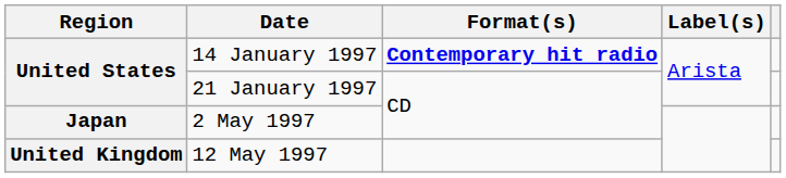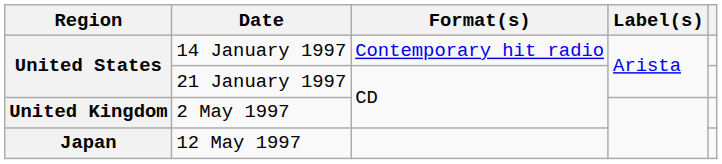 <table class="wikitable plainrowheaders">
 <tr>
 <th scope="col">Region</th>
 <th scope="col">Date</th>
 <th scope="col">Format(s)</th>
 <th scope="col">Label(s)</th>
 <th scope="col"></th>
 </tr>
 <tr>
 <th scope="row" rowspan="2">United States</th>
 <td>14 January 1997</td>
-<td><strong><a href='#'>Contemporary hit radio</a></strong></td>
+<td><a href='#'>Contemporary hit radio</a></td>
 <td rowspan="2"><a href='#'>Arista</a></td>
 <td></td>
 </tr>
 <tr>
 <td>21 January 1997</td>
 <td rowspan="2">CD</td>
 <td></td>
 </tr>
 <tr>
-<th scope="row">Japan</th>
+<th scope="row">United Kingdom</th>
 <td>2 May 1997</td>
 <td rowspan="2"></td>
 <td></td>
 </tr>
 <tr>
-<th scope="row">United Kingdom</th>
+<th scope="row">Japan</th>
 <td>12 May 1997</td>
 <td></td>
 <td></td>
 </tr>
 </table>
